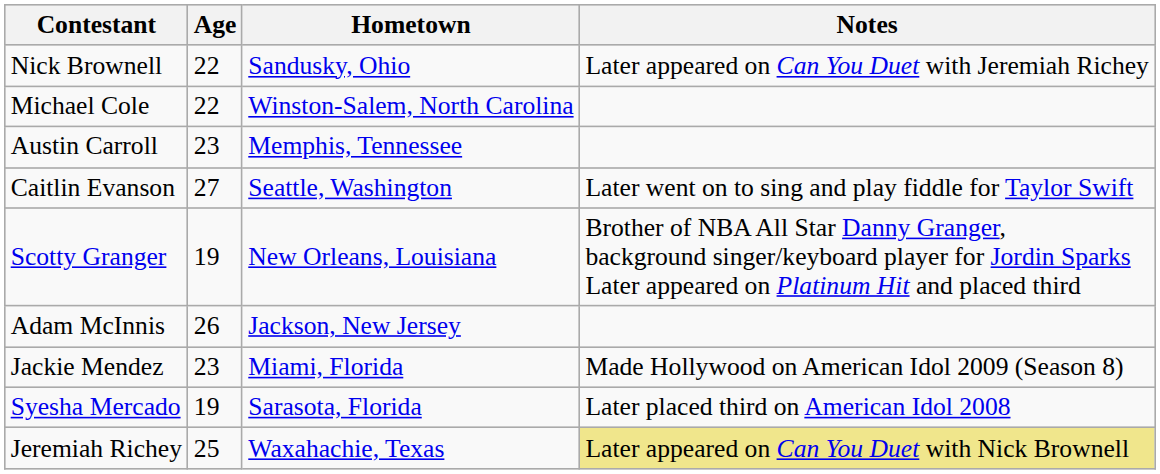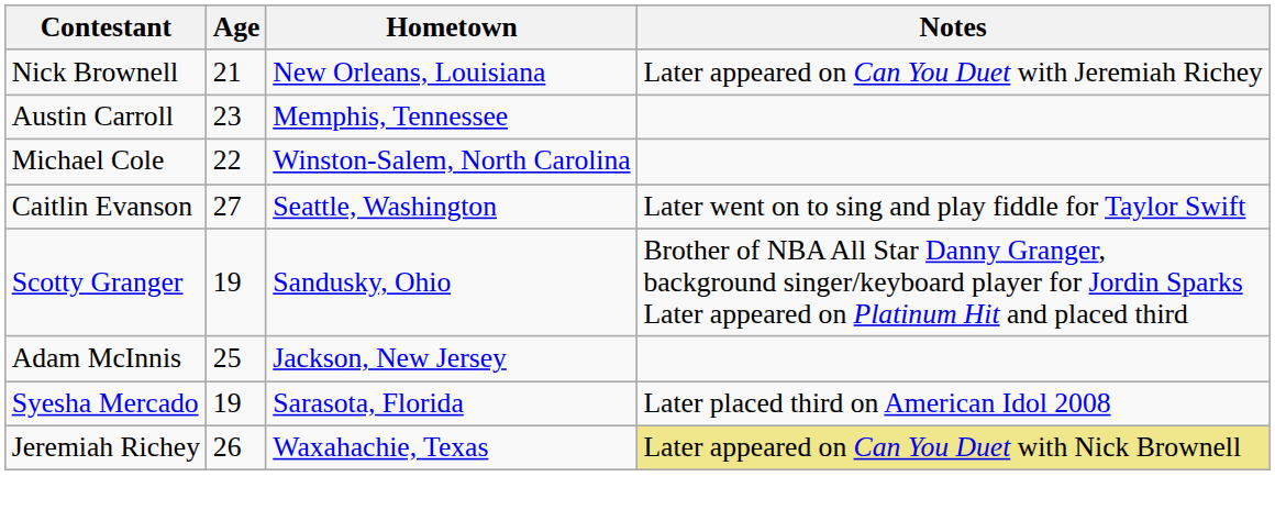 <table class="wikitable">
 <tr>
 <th>Contestant</th>
 <th>Age</th>
 <th>Hometown</th>
 <th>Notes</th>
 </tr>
 <tr>
 <td>Nick Brownell</td>
-<td>22</td>
-<td><a href='#'>Sandusky, Ohio</a></td>
+<td>21</td>
+<td><a href='#'>New Orleans, Louisiana</a></td>
 <td>Later appeared on <em><a href='#'>Can You Duet</a></em> with Jeremiah Richey</td>
+</tr>
+<tr>
+<td>Austin Carroll</td>
+<td>23</td>
+<td><a href='#'>Memphis, Tennessee</a></td>
+<td></td>
 </tr>
 <tr>
 <td>Michael Cole</td>
 <td>22</td>
 <td><a href='#'>Winston-Salem, North Carolina</a></td>
-<td></td>
-</tr>
-<tr>
-<td>Austin Carroll</td>
-<td>23</td>
-<td><a href='#'>Memphis, Tennessee</a></td>
 <td></td>
 </tr>
 <tr>
 <td>Caitlin Evanson</td>
 <td>27</td>
 <td><a href='#'>Seattle, Washington</a></td>
 <td>Later went on to sing and play fiddle for <a href='#'>Taylor Swift</a></td>
 </tr>
 <tr>
 <td><a href='#'>Scotty Granger</a></td>
 <td>19</td>
-<td><a href='#'>New Orleans, Louisiana</a></td>
+<td><a href='#'>Sandusky, Ohio</a></td>
 <td>Brother of NBA All Star <a href='#'>Danny Granger</a>, <br>background singer/keyboard player for <a href='#'>Jordin Sparks</a><br>Later appeared on <em><a href='#'>Platinum Hit</a></em> and placed third</td>
 </tr>
 <tr>
 <td>Adam McInnis</td>
-<td>26</td>
+<td>25</td>
 <td><a href='#'>Jackson, New Jersey</a></td>
 <td></td>
-</tr>
-<tr>
-<td>Jackie Mendez</td>
-<td>23</td>
-<td><a href='#'>Miami, Florida</a></td>
-<td>Made Hollywood on American Idol 2009 (Season 8)</td>
 </tr>
 <tr>
 <td><a href='#'>Syesha Mercado</a></td>
 <td>19</td>
 <td><a href='#'>Sarasota, Florida</a></td>
 <td>Later placed third on <a href='#'>American Idol 2008</a></td>
 </tr>
 <tr>
 <td>Jeremiah Richey</td>
-<td>25</td>
+<td>26</td>
 <td><a href='#'>Waxahachie, Texas</a></td>
 <td style="background: khaki;">Later appeared on <em><a href='#'>Can You Duet</a></em> with Nick Brownell</td>
 </tr>
 </table>
